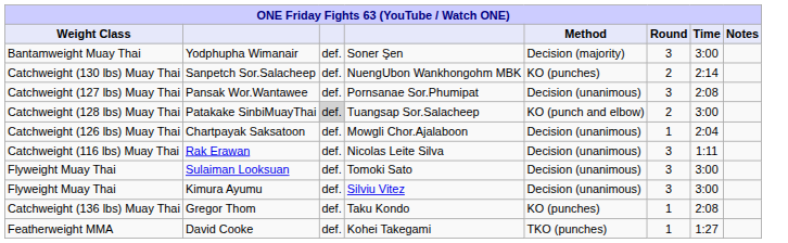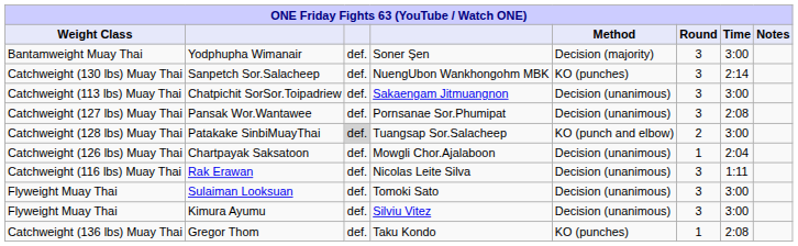 <table class="wikitable" style="font-size: 80%;">
 <tr>
 <th colspan="8" style="background-color: #ccf; color: #000080; text-align: center;"><strong>ONE Friday Fights 63 (YouTube / Watch ONE)</strong></th>
 </tr>
 <tr>
 <th colspan="1" style="background-color: #E6E8FA; color: #000000; text-align: center;">Weight Class</th>
 <th colspan="1" style="background-color: #E6E8FA; color: #000000; text-align: center;"></th>
 <th colspan="1" style="background-color: #E6E8FA; color: #000000; text-align: center;"></th>
 <th colspan="1" style="background-color: #E6E8FA; color: #000000; text-align: center;"></th>
 <th colspan="1" style="background-color: #E6E8FA; color: #000000; text-align: center;">Method</th>
 <th colspan="1" style="background-color: #E6E8FA; color: #000000; text-align: center;">Round</th>
 <th colspan="1" style="background-color: #E6E8FA; color: #000000; text-align: center;">Time</th>
 <th colspan="1" style="background-color: #E6E8FA; color: #000000; text-align: center;">Notes</th>
 </tr>
 <tr>
 <td>Bantamweight Muay Thai</td>
 <td> Yodphupha Wimanair</td>
 <td>def.</td>
 <td> Soner Şen</td>
 <td>Decision (majority)</td>
 <td align=center>3</td>
 <td align=center>3:00</td>
 <td></td>
 </tr>
 <tr>
 <td>Catchweight (130 lbs) Muay Thai</td>
 <td> Sanpetch Sor.Salacheep</td>
 <td>def.</td>
 <td> NuengUbon Wankhongohm MBK</td>
 <td>KO (punches)</td>
-<td align=center>2</td>
+<td align=center>3</td>
 <td align=center>2:14</td>
+<td></td>
+</tr>
+<tr>
+<td>Catchweight (113 lbs) Muay Thai</td>
+<td> Chatpichit SorSor.Toipadriew</td>
+<td>def.</td>
+<td> <a href='#'>Sakaengam Jitmuangnon</a></td>
+<td>Decision (unanimous)</td>
+<td align=center>3</td>
+<td align=center>3:00</td>
 <td></td>
 </tr>
 <tr>
 <td>Catchweight (127 lbs) Muay Thai</td>
 <td> Pansak Wor.Wantawee</td>
 <td>def.</td>
 <td> Pornsanae Sor.Phumipat</td>
 <td>Decision (unanimous)</td>
 <td align=center>3</td>
 <td align=center>2:08</td>
 <td></td>
 </tr>
 <tr>
 <td>Catchweight (128 lbs) Muay Thai</td>
 <td> Patakake SinbiMuayThai</td>
 <td style="background: lightgrey;">def.</td>
 <td> Tuangsap Sor.Salacheep</td>
 <td>KO (punch and elbow)</td>
 <td align=center>2</td>
 <td align=center>3:00</td>
 <td></td>
 </tr>
 <tr>
 <td>Catchweight (126 lbs) Muay Thai</td>
 <td> Chartpayak Saksatoon</td>
 <td>def.</td>
 <td> Mowgli Chor.Ajalaboon</td>
 <td>Decision (unanimous)</td>
 <td align=center>1</td>
 <td align=center>2:04</td>
 <td></td>
 </tr>
 <tr>
 <td>Catchweight (116 lbs) Muay Thai</td>
 <td> <a href='#'>Rak Erawan</a></td>
 <td>def.</td>
 <td> Nicolas Leite Silva</td>
 <td>Decision (unanimous)</td>
 <td align=center>3</td>
 <td align=center>1:11</td>
 <td></td>
 </tr>
 <tr>
 <td>Flyweight Muay Thai</td>
 <td> <a href='#'>Sulaiman Looksuan</a></td>
 <td>def.</td>
 <td> Tomoki Sato</td>
 <td>Decision (unanimous)</td>
 <td align=center>3</td>
 <td align=center>3:00</td>
 <td></td>
 </tr>
 <tr>
 <td>Flyweight Muay Thai</td>
 <td> Kimura Ayumu</td>
 <td>def.</td>
 <td> <a href='#'>Silviu Vitez</a></td>
 <td>Decision (unanimous)</td>
 <td align=center>3</td>
 <td align=center>3:00</td>
 <td></td>
 </tr>
 <tr>
 <td>Catchweight (136 lbs) Muay Thai</td>
 <td> Gregor Thom</td>
 <td>def.</td>
 <td> Taku Kondo</td>
 <td>KO (punches)</td>
 <td align=center>1</td>
 <td align=center>2:08</td>
 <td></td>
 </tr>
-<tr>
-<td>Featherweight MMA</td>
-<td> David Cooke</td>
-<td>def.</td>
-<td> Kohei Takegami</td>
-<td>TKO (punches)</td>
-<td align=center>1</td>
-<td align=center>1:27</td>
-<td></td>
-</tr>
 </table>
